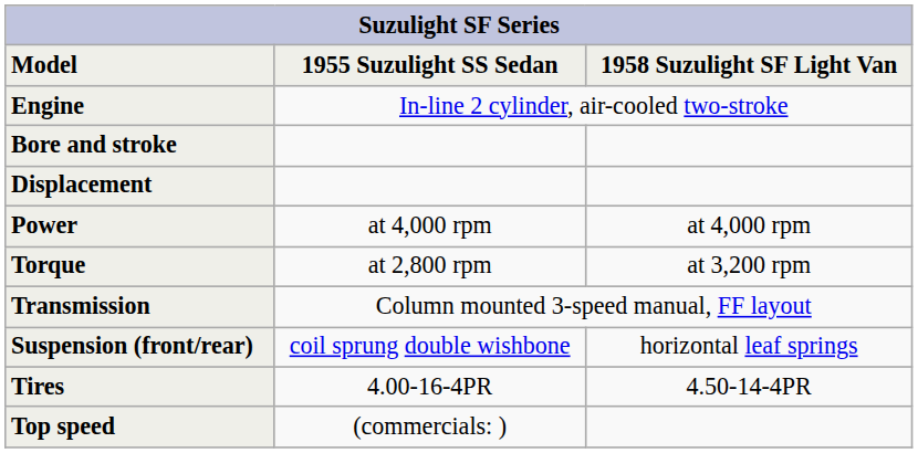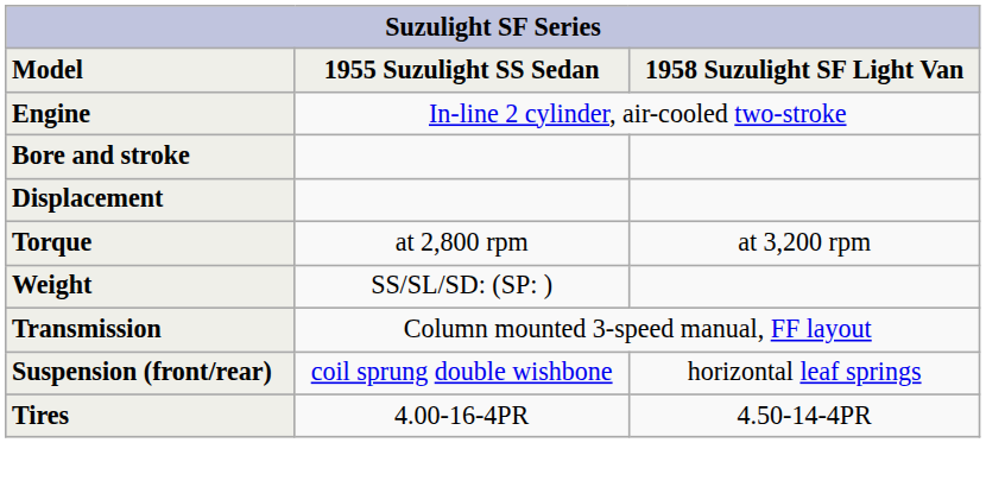 <table class="wikitable collapsible collapsed" style="font-size:85%;">
 <tr>
 <th colspan="3" align="center" width="500" style="background-color:#c0c4de;">Suzulight SF Series</th>
 </tr>
 <tr>
 <td style="background-color:#efefe9;"><strong>Model</strong></td>
 <td align="center" style="background-color:#efefe9;"><strong>1955 Suzulight SS Sedan</strong></td>
 <td align="center" style="background-color:#efefe9;"><strong>1958 Suzulight SF Light Van</strong></td>
 </tr>
 <tr>
 <td style="background-color:#efefe9;"><strong>Engine</strong></td>
 <td align="center" colspan=2><a href='#'>In-line 2 cylinder</a>, air-cooled <a href='#'>two-stroke</a></td>
 </tr>
 <tr>
 <td style="background-color:#efefe9;"><strong>Bore and stroke</strong></td>
 <td align="center"></td>
 <td align="center"></td>
 </tr>
 <tr>
 <td style="background-color:#efefe9;"><strong>Displacement</strong></td>
 <td align="center"></td>
 <td align="center"></td>
 </tr>
 <tr>
-<td style="background-color:#efefe9;"><strong>Power</strong></td>
-<td align="center"> at 4,000 rpm</td>
-<td align="center"> at 4,000 rpm</td>
-</tr>
-<tr>
 <td style="background-color:#efefe9;"><strong>Torque</strong></td>
 <td align="center"> at 2,800 rpm</td>
 <td align="center"> at 3,200 rpm</td>
+</tr>
+<tr>
+<td style="background-color:#efefe9;"><strong>Weight</strong></td>
+<td align="center">SS/SL/SD:  (SP: )</td>
+<td align="center"></td>
 </tr>
 <tr>
 <td style="background-color:#efefe9;"><strong>Transmission</strong></td>
 <td align="center" colspan=2>Column mounted 3-speed manual, <a href='#'>FF layout</a></td>
 </tr>
 <tr>
 <td style="background-color:#efefe9;"><strong>Suspension (front/rear)</strong></td>
 <td align="center"><a href='#'>coil sprung</a> <a href='#'>double wishbone</a></td>
 <td align="center">horizontal <a href='#'>leaf springs</a></td>
 </tr>
 <tr>
 <td style="background-color:#efefe9;"><strong>Tires</strong></td>
 <td align="center">4.00-16-4PR</td>
 <td align="center">4.50-14-4PR</td>
 </tr>
-<tr>
-<td style="background-color:#efefe9;"><strong>Top speed</strong></td>
-<td align="center"> (commercials: )</td>
-<td align="center"></td>
-</tr>
 </table>
